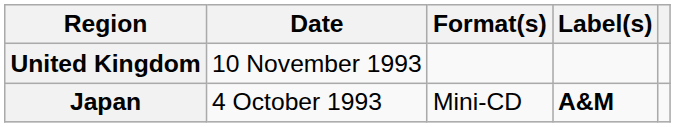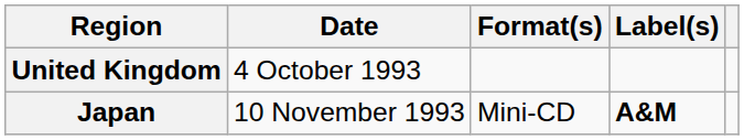 <table class="wikitable plainrowheaders">
 <tr>
 <th scope="col">Region</th>
 <th scope="col">Date</th>
 <th scope="col">Format(s)</th>
 <th scope="col">Label(s)</th>
 <th scope="col"></th>
 </tr>
 <tr>
 <th scope="row">United Kingdom</th>
-<td>10 November 1993</td>
+<td>4 October 1993</td>
 <td></td>
 <td></td>
 <td></td>
 </tr>
 <tr>
 <th scope="row">Japan</th>
-<td>4 October 1993</td>
+<td>10 November 1993</td>
 <td>Mini-CD</td>
 <td><strong>A&M</strong></td>
 <td></td>
 </tr>
 </table>
